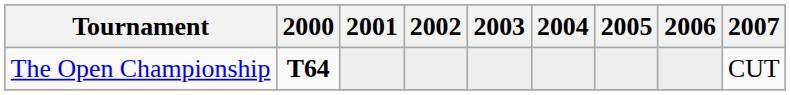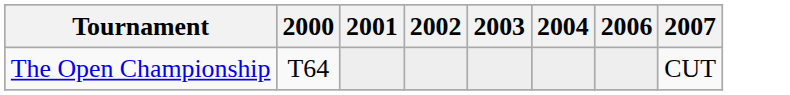 <table class="wikitable" style="font-size:95%;text-align:center;">
 <tr>
 <th>Tournament</th>
 <th>2000</th>
 <th>2001</th>
 <th>2002</th>
 <th>2003</th>
 <th>2004</th>
-<th>2005</th>
 <th>2006</th>
 <th>2007</th>
 </tr>
 <tr>
 <td align=left><a href='#'>The Open Championship</a></td>
-<td><strong>T64</strong></td>
-<td style="background:#eeeeee;"></td>
+<td>T64</td>
 <td style="background:#eeeeee;"></td>
 <td style="background:#eeeeee;"></td>
 <td style="background:#eeeeee;"></td>
 <td style="background:#eeeeee;"></td>
 <td style="background:#eeeeee;"></td>
 <td>CUT</td>
 </tr>
 </table>
